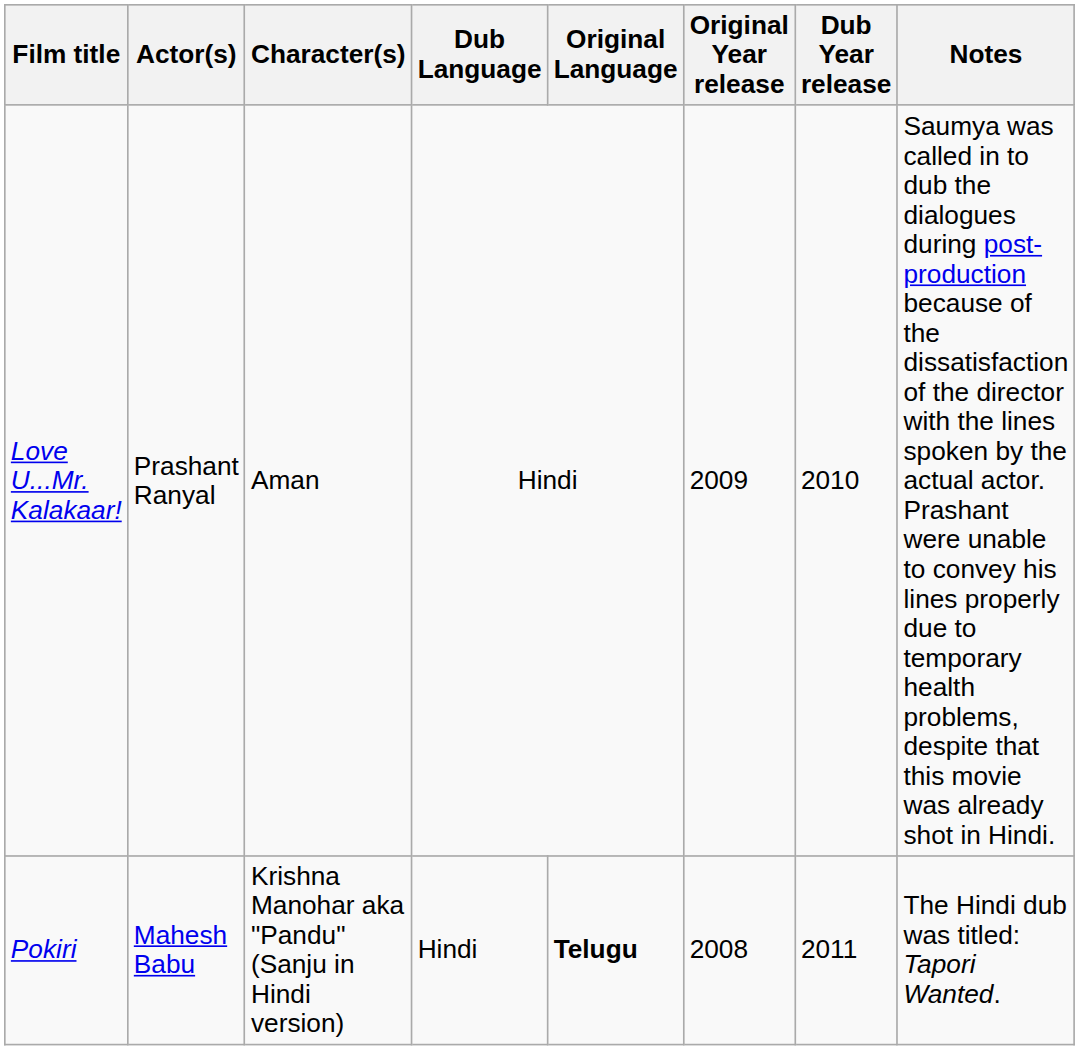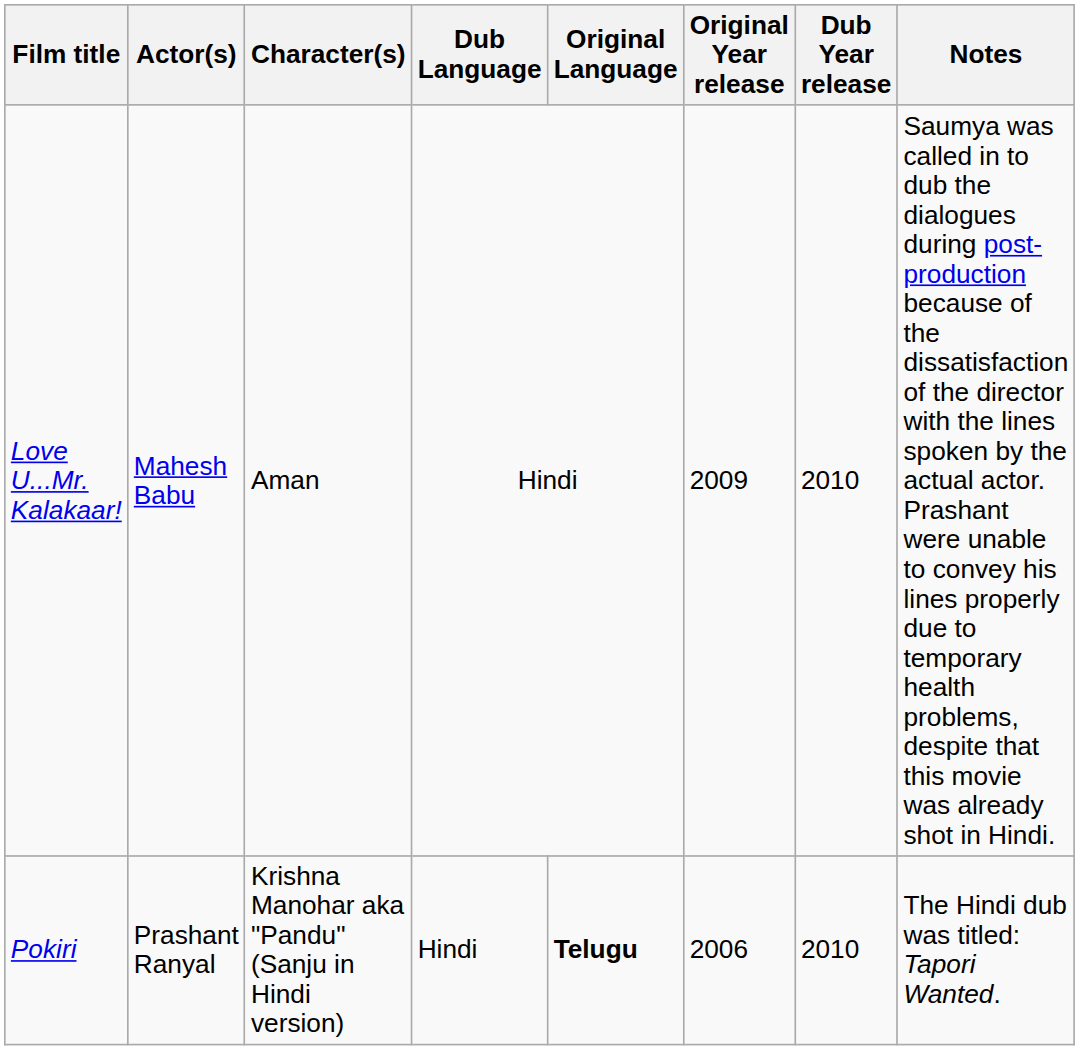 <table class="wikitable">
 <tr>
 <th>Film title</th>
 <th>Actor(s)</th>
 <th>Character(s)</th>
 <th>Dub Language</th>
 <th>Original Language</th>
 <th>Original Year release</th>
 <th>Dub Year release</th>
 <th>Notes</th>
 </tr>
 <tr>
 <td><em><a href='#'>Love U...Mr. Kalakaar!</a></em></td>
-<td>Prashant Ranyal</td>
+<td><a href='#'>Mahesh Babu</a></td>
 <td>Aman</td>
 <td colspan="2" style="text-align:center">Hindi</td>
 <td>2009</td>
 <td>2010</td>
 <td>Saumya was called in to dub the dialogues during <a href='#'>post-production</a> because of the dissatisfaction of the director with the lines spoken by the actual actor. Prashant were unable to convey his lines properly due to temporary health problems, despite that this movie was already shot in Hindi.</td>
 </tr>
 <tr>
 <td><a href='#'><em>Pokiri</em></a></td>
-<td><a href='#'>Mahesh Babu</a></td>
+<td>Prashant Ranyal</td>
 <td>Krishna Manohar aka "Pandu" (Sanju in Hindi version)</td>
 <td>Hindi</td>
 <td><strong>Telugu</strong></td>
-<td>2008</td>
-<td>2011</td>
+<td>2006</td>
+<td>2010</td>
 <td>The Hindi dub was titled: <em>Tapori Wanted</em>.</td>
 </tr>
 </table>
